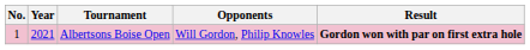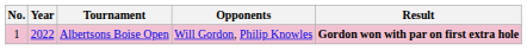 <table class="wikitable" style="font-size:95%;">
 <tr>
 <th>No.</th>
 <th>Year</th>
 <th>Tournament</th>
 <th>Opponents</th>
 <th>Result</th>
 </tr>
 <tr style="background:#F2C1D1;">
 <td align=center>1</td>
-<td><a href='#'>2021</a></td>
+<td><a href='#'>2022</a></td>
 <td><a href='#'>Albertsons Boise Open</a></td>
 <td> <a href='#'>Will Gordon</a>,  <a href='#'>Philip Knowles</a></td>
 <td><strong>Gordon won with par on first extra hole</strong></td>
 </tr>
 </table>
